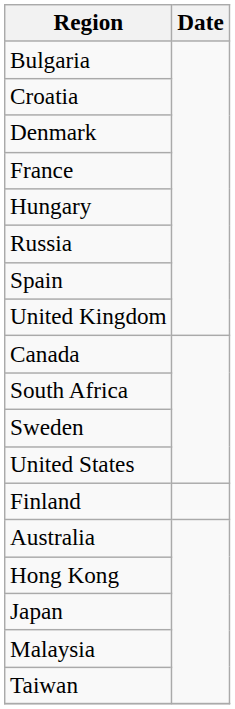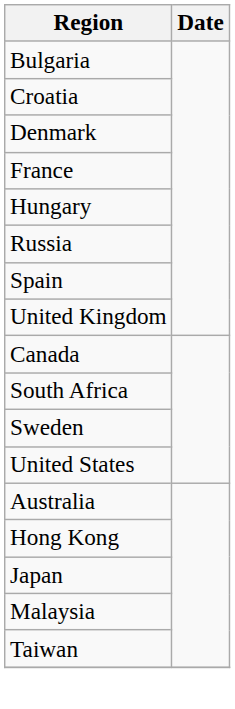 <table class="wikitable">
 <tr>
 <th>Region</th>
 <th>Date</th>
 </tr>
 <tr>
 <td>Bulgaria</td>
 <td rowspan="8"></td>
 </tr>
 <tr>
 <td>Croatia</td>
 </tr>
 <tr>
 <td>Denmark</td>
 </tr>
 <tr>
 <td>France</td>
 </tr>
 <tr>
 <td>Hungary</td>
 </tr>
 <tr>
 <td>Russia</td>
 </tr>
 <tr>
 <td>Spain</td>
 </tr>
 <tr>
 <td>United Kingdom</td>
 </tr>
 <tr>
 <td>Canada</td>
 <td rowspan="4"></td>
 </tr>
 <tr>
 <td>South Africa</td>
 </tr>
 <tr>
 <td>Sweden</td>
 </tr>
 <tr>
 <td>United States</td>
 </tr>
 <tr>
-<td>Finland</td>
-<td></td>
-</tr>
-<tr>
 <td>Australia</td>
 <td rowspan="5"></td>
 </tr>
 <tr>
 <td>Hong Kong</td>
 </tr>
 <tr>
 <td>Japan</td>
 </tr>
 <tr>
 <td>Malaysia</td>
 </tr>
 <tr>
 <td>Taiwan</td>
 </tr>
 <tr>
 </tr>
 </table>
